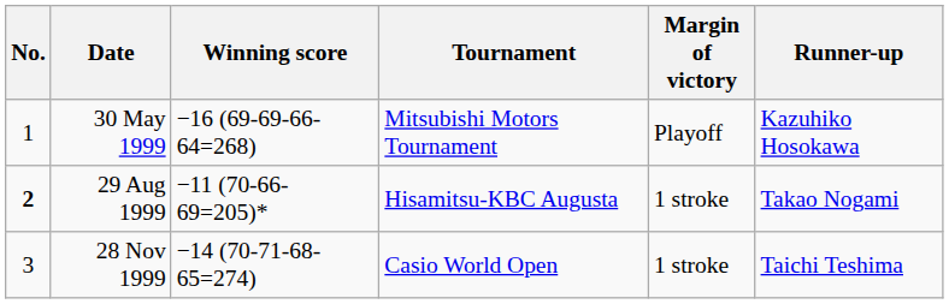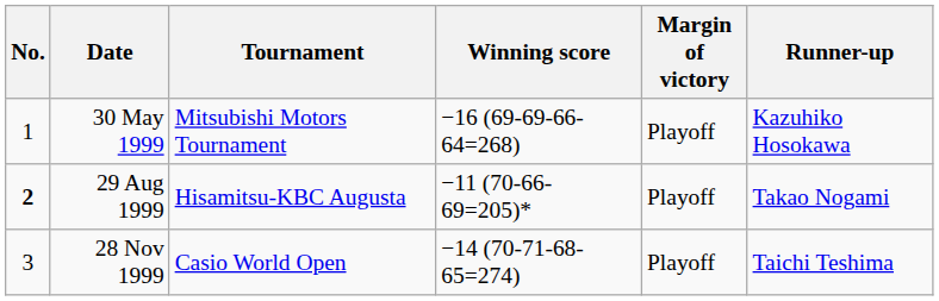 <table class="wikitable" style="font-size:95%;">
 <tr>
 <th>No.</th>
 <th>Date</th>
+<th>Tournament</th>
 <th>Winning score</th>
-<th>Tournament</th>
 <th>Margin of<br>victory</th>
 <th>Runner-up</th>
 </tr>
 <tr>
 <td align=center>1</td>
 <td align=right>30 May <a href='#'>1999</a></td>
+<td><a href='#'>Mitsubishi Motors Tournament</a></td>
 <td>−16 (69-69-66-64=268)</td>
-<td><a href='#'>Mitsubishi Motors Tournament</a></td>
 <td>Playoff</td>
 <td> <a href='#'>Kazuhiko Hosokawa</a></td>
 </tr>
 <tr>
 <td align=center><strong>2</strong></td>
 <td align=right>29 Aug 1999</td>
+<td><a href='#'>Hisamitsu-KBC Augusta</a></td>
 <td>−11 (70-66-69=205)*</td>
-<td><a href='#'>Hisamitsu-KBC Augusta</a></td>
-<td>1 stroke</td>
+<td>Playoff</td>
 <td> <a href='#'>Takao Nogami</a></td>
 </tr>
 <tr>
 <td align=center>3</td>
 <td align=right>28 Nov 1999</td>
+<td><a href='#'>Casio World Open</a></td>
 <td>−14 (70-71-68-65=274)</td>
-<td><a href='#'>Casio World Open</a></td>
-<td>1 stroke</td>
+<td>Playoff</td>
 <td> <a href='#'>Taichi Teshima</a></td>
 </tr>
 </table>
